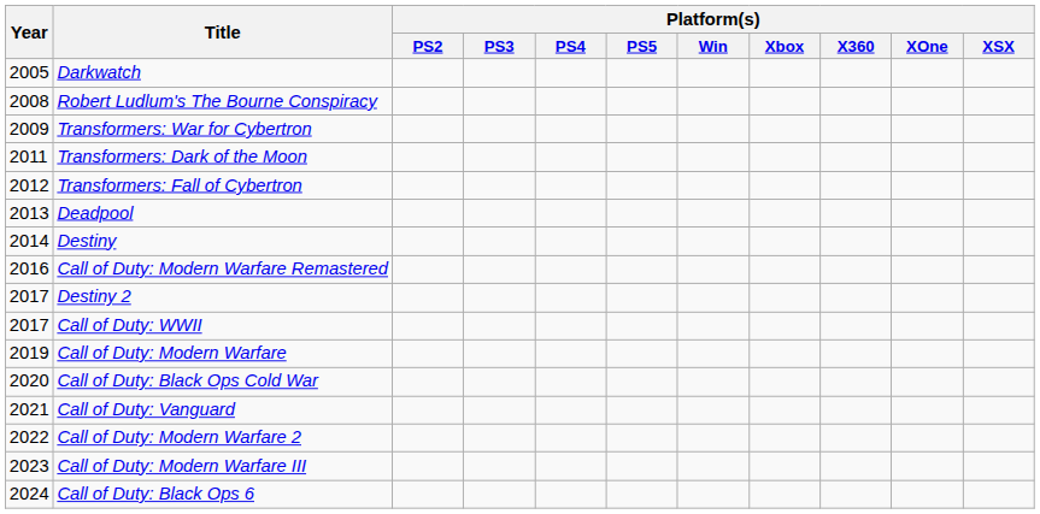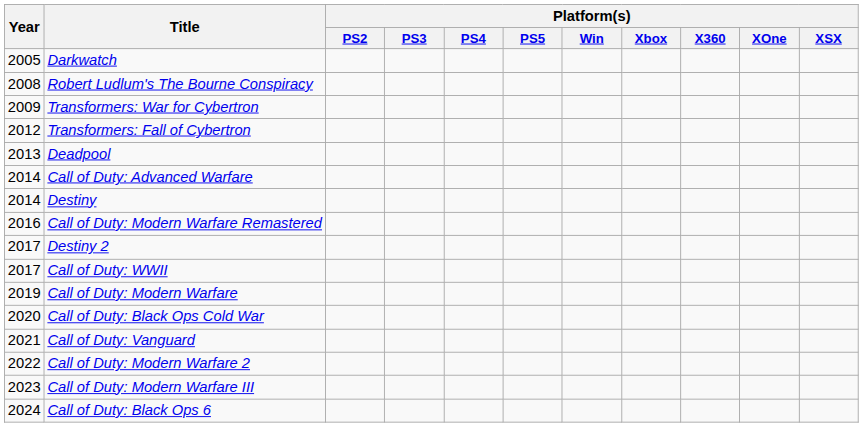 <table class="wikitable">
 <tr>
 <th rowspan="2">Year</th>
 <th rowspan="2">Title</th>
 <th colspan="9">Platform(s)</th>
 </tr>
 <tr>
 <th style="width:4em; font-size:90%"><a href='#'>PS2</a></th>
 <th style="width:4em; font-size:90%"><a href='#'>PS3</a></th>
 <th style="width:4em; font-size:90%"><a href='#'>PS4</a></th>
 <th style="width:4em; font-size:90%"><a href='#'>PS5</a></th>
 <th style="width:4em; font-size:90%"><a href='#'>Win</a></th>
 <th style="width:4em; font-size:90%"><a href='#'>Xbox</a></th>
 <th style="width:4em; font-size:90%"><a href='#'>X360</a></th>
 <th style="width:4em; font-size:90%"><a href='#'>XOne</a></th>
 <th style="width:4em; font-size:90%"><a href='#'>XSX</a></th>
 </tr>
 <tr>
 <td>2005</td>
 <td><em><a href='#'>Darkwatch</a></em></td>
 <td></td>
 <td></td>
 <td></td>
 <td></td>
 <td></td>
 <td></td>
 <td></td>
 <td></td>
 <td></td>
 </tr>
 <tr>
 <td>2008</td>
 <td><em><a href='#'>Robert Ludlum's The Bourne Conspiracy</a></em></td>
 <td></td>
 <td></td>
 <td></td>
 <td></td>
 <td></td>
 <td></td>
 <td></td>
 <td></td>
 <td></td>
 </tr>
 <tr>
 <td>2009</td>
 <td><em><a href='#'>Transformers: War for Cybertron</a></em></td>
 <td></td>
 <td></td>
 <td></td>
 <td></td>
 <td></td>
 <td></td>
 <td></td>
 <td></td>
 <td></td>
 </tr>
 <tr>
-<td>2011</td>
-<td><em><a href='#'>Transformers: Dark of the Moon</a></em></td>
-<td></td>
-<td></td>
-<td></td>
-<td></td>
-<td></td>
-<td></td>
-<td></td>
-<td></td>
-<td></td>
-</tr>
-<tr>
 <td>2012</td>
 <td><em><a href='#'>Transformers: Fall of Cybertron</a></em></td>
 <td></td>
 <td></td>
 <td></td>
 <td></td>
 <td></td>
 <td></td>
 <td></td>
 <td></td>
 <td></td>
 </tr>
 <tr>
 <td>2013</td>
 <td><em><a href='#'>Deadpool</a></em></td>
+<td></td>
+<td></td>
+<td></td>
+<td></td>
+<td></td>
+<td></td>
+<td></td>
+<td></td>
+<td></td>
+</tr>
+<tr>
+<td>2014</td>
+<td><em><a href='#'>Call of Duty: Advanced Warfare</a></em></td>
 <td></td>
 <td></td>
 <td></td>
 <td></td>
 <td></td>
 <td></td>
 <td></td>
 <td></td>
 <td></td>
 </tr>
 <tr>
 <td>2014</td>
 <td><em><a href='#'>Destiny</a></em></td>
 <td></td>
 <td></td>
 <td></td>
 <td></td>
 <td></td>
 <td></td>
 <td></td>
 <td></td>
 <td></td>
 </tr>
 <tr>
 <td>2016</td>
 <td><em><a href='#'>Call of Duty: Modern Warfare Remastered</a></em></td>
 <td></td>
 <td></td>
 <td></td>
 <td></td>
 <td></td>
 <td></td>
 <td></td>
 <td></td>
 <td></td>
 </tr>
 <tr>
 <td>2017</td>
 <td><em><a href='#'>Destiny 2</a></em></td>
 <td></td>
 <td></td>
 <td></td>
 <td></td>
 <td></td>
 <td></td>
 <td></td>
 <td></td>
 <td></td>
 </tr>
 <tr>
 <td>2017</td>
 <td><em><a href='#'>Call of Duty: WWII</a></em></td>
 <td></td>
 <td></td>
 <td></td>
 <td></td>
 <td></td>
 <td></td>
 <td></td>
 <td></td>
 <td></td>
 </tr>
 <tr>
 <td>2019</td>
 <td><em><a href='#'>Call of Duty: Modern Warfare</a></em></td>
 <td></td>
 <td></td>
 <td></td>
 <td></td>
 <td></td>
 <td></td>
 <td></td>
 <td></td>
 <td></td>
 </tr>
 <tr>
 <td>2020</td>
 <td><em><a href='#'>Call of Duty: Black Ops Cold War</a></em></td>
 <td></td>
 <td></td>
 <td></td>
 <td></td>
 <td></td>
 <td></td>
 <td></td>
 <td></td>
 <td></td>
 </tr>
 <tr>
 <td>2021</td>
 <td><em><a href='#'>Call of Duty: Vanguard</a></em></td>
 <td></td>
 <td></td>
 <td></td>
 <td></td>
 <td></td>
 <td></td>
 <td></td>
 <td></td>
 <td></td>
 </tr>
 <tr>
 <td>2022</td>
 <td><em><a href='#'>Call of Duty: Modern Warfare 2</a></em></td>
 <td></td>
 <td></td>
 <td></td>
 <td></td>
 <td></td>
 <td></td>
 <td></td>
 <td></td>
 <td></td>
 </tr>
 <tr>
 <td>2023</td>
 <td><em><a href='#'>Call of Duty: Modern Warfare III</a></em></td>
 <td></td>
 <td></td>
 <td></td>
 <td></td>
 <td></td>
 <td></td>
 <td></td>
 <td></td>
 <td></td>
 </tr>
 <tr>
 <td>2024</td>
 <td><em><a href='#'>Call of Duty: Black Ops 6</a></em></td>
 <td></td>
 <td></td>
 <td></td>
 <td></td>
 <td></td>
 <td></td>
 <td></td>
 <td></td>
 <td></td>
 </tr>
 </table>
